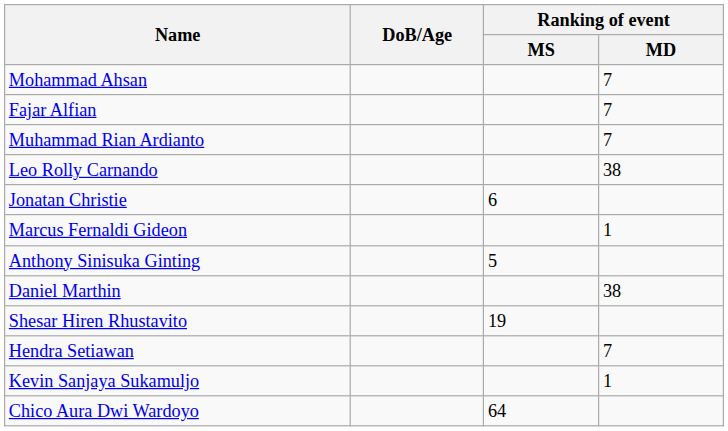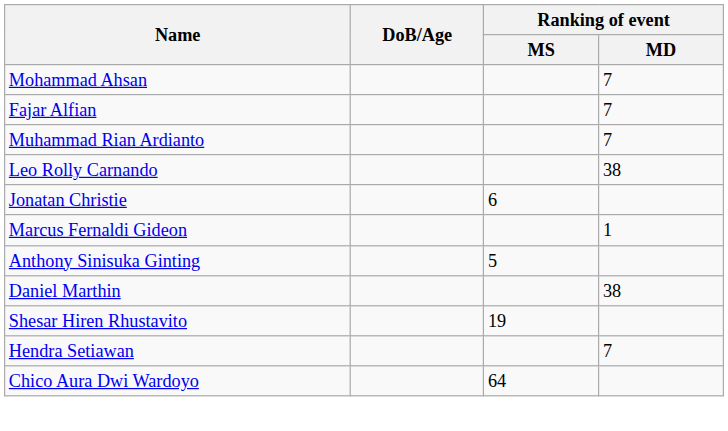 <table class="wikitable"  style="width:600px; font-size:95%;">
 <tr>
 <th align="left" rowspan="2">Name</th>
 <th align="left" rowspan="2">DoB/Age</th>
 <th align="center" colspan="2">Ranking of event</th>
 </tr>
 <tr>
 <th align="left">MS</th>
 <th align="left">MD</th>
 </tr>
 <tr>
 <td align="left"><a href='#'>Mohammad Ahsan</a></td>
 <td align="left"></td>
 <td></td>
 <td>7</td>
 </tr>
 <tr>
 <td align="left"><a href='#'>Fajar Alfian</a></td>
 <td align="left"></td>
 <td></td>
 <td>7</td>
 </tr>
 <tr>
 <td align="left"><a href='#'>Muhammad Rian Ardianto</a></td>
 <td align="left"></td>
 <td></td>
 <td>7</td>
 </tr>
 <tr>
 <td align="left"><a href='#'>Leo Rolly Carnando</a></td>
 <td align="left"></td>
 <td></td>
 <td>38</td>
 </tr>
 <tr>
 <td align="left"><a href='#'>Jonatan Christie</a></td>
 <td align="left"></td>
 <td>6</td>
 <td></td>
 </tr>
 <tr>
 <td align="left"><a href='#'>Marcus Fernaldi Gideon</a></td>
 <td align="left"></td>
 <td></td>
 <td>1</td>
 </tr>
 <tr>
 <td align="left"><a href='#'>Anthony Sinisuka Ginting</a></td>
 <td align="left"></td>
 <td>5</td>
 <td></td>
 </tr>
 <tr>
 <td align="left"><a href='#'>Daniel Marthin</a></td>
 <td align="left"></td>
 <td></td>
 <td>38</td>
 </tr>
 <tr>
 <td align="left"><a href='#'>Shesar Hiren Rhustavito</a></td>
 <td align="left"></td>
 <td>19</td>
 <td></td>
 </tr>
 <tr>
 <td align="left"><a href='#'>Hendra Setiawan</a></td>
 <td align="left"></td>
 <td></td>
 <td>7</td>
 </tr>
 <tr>
-<td align="left"><a href='#'>Kevin Sanjaya Sukamuljo</a></td>
-<td align="left"></td>
-<td></td>
-<td>1</td>
-</tr>
-<tr>
 <td align="left"><a href='#'>Chico Aura Dwi Wardoyo</a></td>
 <td align="left"></td>
 <td>64</td>
 <td></td>
 </tr>
 </table>
